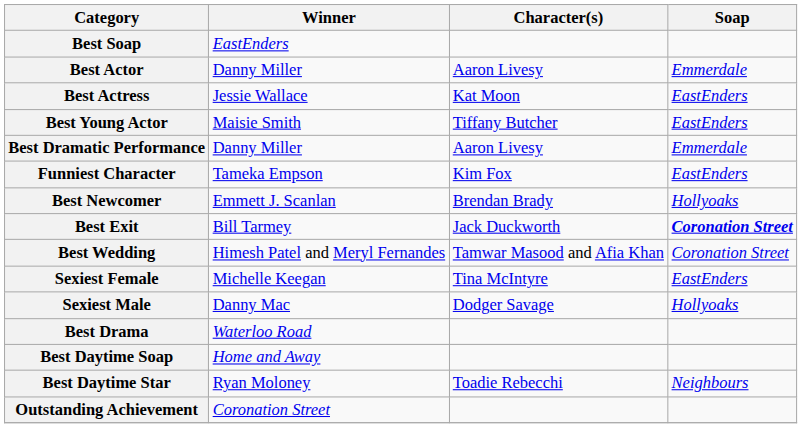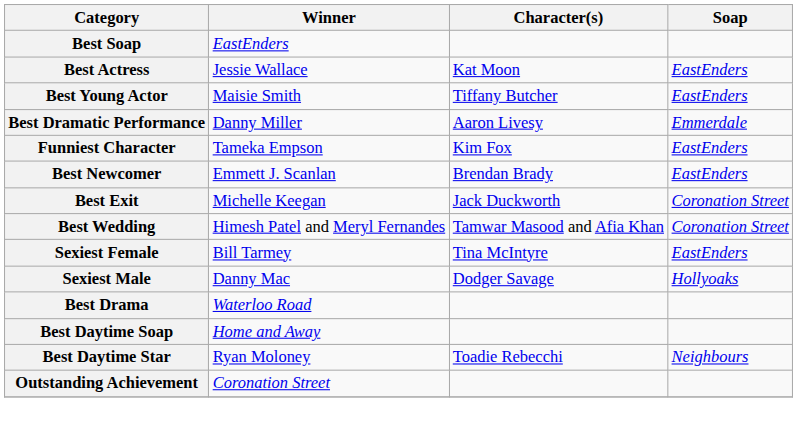 <table class="wikitable" style="font-size: 100%;">
 <tr>
 <th>Category</th>
 <th>Winner</th>
 <th>Character(s)</th>
 <th>Soap</th>
 </tr>
 <tr>
 <th>Best Soap</th>
 <td><em><a href='#'>EastEnders</a></em></td>
 <td></td>
 <td></td>
-</tr>
-<tr>
-<th>Best Actor</th>
-<td><a href='#'>Danny Miller</a></td>
-<td><a href='#'>Aaron Livesy</a></td>
-<td><em><a href='#'>Emmerdale</a></em></td>
 </tr>
 <tr>
 <th>Best Actress</th>
 <td><a href='#'>Jessie Wallace</a></td>
 <td><a href='#'>Kat Moon</a></td>
 <td><em><a href='#'>EastEnders</a></em></td>
 </tr>
 <tr>
 <th>Best Young Actor</th>
 <td><a href='#'>Maisie Smith</a></td>
 <td><a href='#'>Tiffany Butcher</a></td>
 <td><em><a href='#'>EastEnders</a></em></td>
 </tr>
 <tr>
 <th>Best Dramatic Performance</th>
 <td><a href='#'>Danny Miller</a></td>
 <td><a href='#'>Aaron Livesy</a></td>
 <td><em><a href='#'>Emmerdale</a></em></td>
 </tr>
 <tr>
 <th>Funniest Character</th>
 <td><a href='#'>Tameka Empson</a></td>
 <td><a href='#'>Kim Fox</a></td>
 <td><em><a href='#'>EastEnders</a></em></td>
 </tr>
 <tr>
 <th>Best Newcomer</th>
 <td><a href='#'>Emmett J. Scanlan</a></td>
 <td><a href='#'>Brendan Brady</a></td>
-<td><em><a href='#'>Hollyoaks</a></em></td>
+<td><em><a href='#'>EastEnders</a></em></td>
 </tr>
 <tr>
 <th>Best Exit</th>
-<td><a href='#'>Bill Tarmey</a></td>
+<td><a href='#'>Michelle Keegan</a></td>
 <td><a href='#'>Jack Duckworth</a></td>
-<td><strong><em><a href='#'>Coronation Street</a></em></strong></td>
+<td><em><a href='#'>Coronation Street</a></em></td>
 </tr>
 <tr>
 <th>Best Wedding</th>
 <td><a href='#'>Himesh Patel</a> and <a href='#'>Meryl Fernandes</a></td>
 <td><a href='#'>Tamwar Masood</a> and <a href='#'>Afia Khan</a></td>
 <td><em><a href='#'>Coronation Street</a></em></td>
 </tr>
 <tr>
 <th>Sexiest Female</th>
-<td><a href='#'>Michelle Keegan</a></td>
+<td><a href='#'>Bill Tarmey</a></td>
 <td><a href='#'>Tina McIntyre</a></td>
 <td><em><a href='#'>EastEnders</a></em></td>
 </tr>
 <tr>
 <th>Sexiest Male</th>
 <td><a href='#'>Danny Mac</a></td>
 <td><a href='#'>Dodger Savage</a></td>
 <td><em><a href='#'>Hollyoaks</a></em></td>
 </tr>
 <tr>
 <th>Best Drama</th>
 <td><em><a href='#'>Waterloo Road</a></em></td>
 <td></td>
 <td></td>
 </tr>
 <tr>
 <th>Best Daytime Soap</th>
 <td><em><a href='#'>Home and Away</a></em></td>
 <td></td>
 <td></td>
 </tr>
 <tr>
 <th>Best Daytime Star</th>
 <td><a href='#'>Ryan Moloney</a></td>
 <td><a href='#'>Toadie Rebecchi</a></td>
 <td><em><a href='#'>Neighbours</a></em></td>
 </tr>
 <tr>
 <th>Outstanding Achievement</th>
 <td><em><a href='#'>Coronation Street</a></em></td>
 <td></td>
 <td></td>
 </tr>
 <tr>
 </tr>
 </table>
